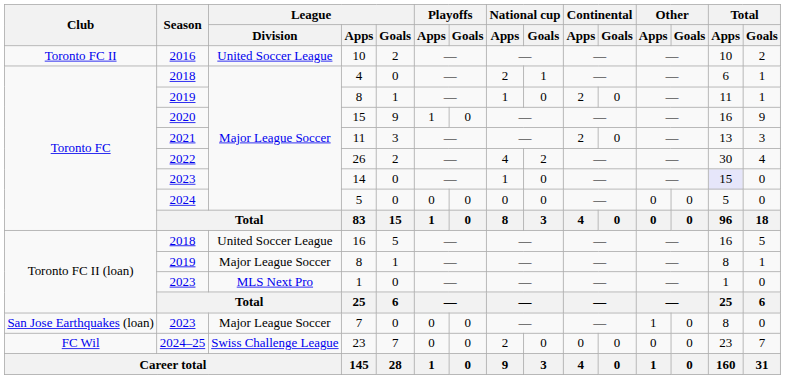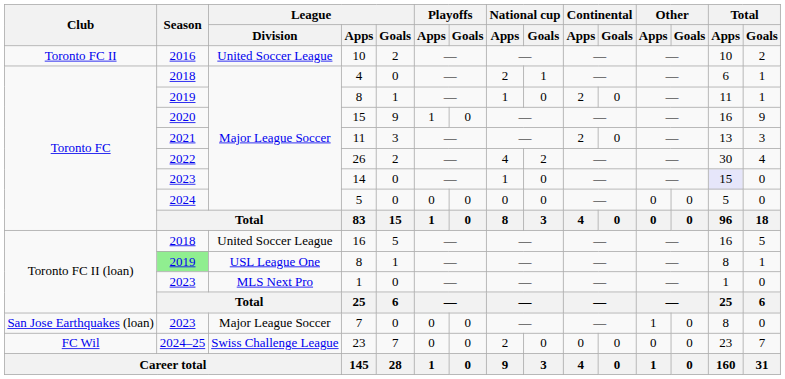 <table class="wikitable" style="text-align: center;">
 <tr>
 <th rowspan="2">Club</th>
 <th rowspan="2">Season</th>
 <th colspan="3">League</th>
 <th colspan="2">Playoffs</th>
 <th colspan="2">National cup</th>
 <th colspan="2">Continental</th>
 <th colspan="2">Other</th>
 <th colspan="2">Total</th>
 </tr>
 <tr>
 <th>Division</th>
 <th>Apps</th>
 <th>Goals</th>
 <th>Apps</th>
 <th>Goals</th>
 <th>Apps</th>
 <th>Goals</th>
 <th>Apps</th>
 <th>Goals</th>
 <th>Apps</th>
 <th>Goals</th>
 <th>Apps</th>
 <th>Goals</th>
 </tr>
 <tr>
 <td><a href='#'>Toronto FC II</a></td>
 <td><a href='#'>2016</a></td>
 <td><a href='#'>United Soccer League</a></td>
 <td>10</td>
 <td>2</td>
 <td colspan="2">—</td>
 <td colspan="2">—</td>
 <td colspan="2">—</td>
 <td colspan="2">—</td>
 <td>10</td>
 <td>2</td>
 </tr>
 <tr>
 <td rowspan="8"><a href='#'>Toronto FC</a></td>
 <td><a href='#'>2018</a></td>
 <td rowspan="7"><a href='#'>Major League Soccer</a></td>
 <td>4</td>
 <td>0</td>
 <td colspan="2">—</td>
 <td>2</td>
 <td>1</td>
 <td colspan="2">—</td>
 <td colspan="2">—</td>
 <td>6</td>
 <td>1</td>
 </tr>
 <tr>
 <td><a href='#'>2019</a></td>
 <td>8</td>
 <td>1</td>
 <td colspan="2">—</td>
 <td>1</td>
 <td>0</td>
 <td>2</td>
 <td>0</td>
 <td colspan="2">—</td>
 <td>11</td>
 <td>1</td>
 </tr>
 <tr>
 <td><a href='#'>2020</a></td>
 <td>15</td>
 <td>9</td>
 <td>1</td>
 <td>0</td>
 <td colspan="2">—</td>
 <td colspan="2">—</td>
 <td colspan="2">—</td>
 <td>16</td>
 <td>9</td>
 </tr>
 <tr>
 <td><a href='#'>2021</a></td>
 <td>11</td>
 <td>3</td>
 <td colspan="2">—</td>
 <td colspan="2">—</td>
 <td>2</td>
 <td>0</td>
 <td colspan="2">—</td>
 <td>13</td>
 <td>3</td>
 </tr>
 <tr>
 <td><a href='#'>2022</a></td>
 <td>26</td>
 <td>2</td>
 <td colspan="2">—</td>
 <td>4</td>
 <td>2</td>
 <td colspan="2">—</td>
 <td colspan="2">—</td>
 <td>30</td>
 <td>4</td>
 </tr>
 <tr>
 <td><a href='#'>2023</a></td>
 <td>14</td>
 <td>0</td>
 <td colspan="2">—</td>
 <td>1</td>
 <td>0</td>
 <td colspan="2">—</td>
 <td colspan="2">—</td>
 <td style="background: lavender;">15</td>
 <td>0</td>
 </tr>
 <tr>
 <td><a href='#'>2024</a></td>
 <td>5</td>
 <td>0</td>
 <td>0</td>
 <td>0</td>
 <td>0</td>
 <td>0</td>
 <td colspan="2">—</td>
 <td>0</td>
 <td>0</td>
 <td>5</td>
 <td>0</td>
 </tr>
 <tr>
 <th colspan="2">Total</th>
 <th>83</th>
 <th>15</th>
 <th>1</th>
 <th>0</th>
 <th>8</th>
 <th>3</th>
 <th>4</th>
 <th>0</th>
 <th>0</th>
 <th>0</th>
 <th>96</th>
 <th>18</th>
 </tr>
 <tr>
 <td rowspan="4">Toronto FC II (loan)</td>
 <td><a href='#'>2018</a></td>
 <td>United Soccer League</td>
 <td>16</td>
 <td>5</td>
 <td colspan="2">—</td>
 <td colspan="2">—</td>
 <td colspan="2">—</td>
 <td colspan="2">—</td>
 <td>16</td>
 <td>5</td>
 </tr>
 <tr>
-<td><a href='#'>2019</a></td>
-<td>Major League Soccer</td>
+<td style="background: lightgreen;"><a href='#'>2019</a></td>
+<td><a href='#'>USL League One</a></td>
 <td>8</td>
 <td>1</td>
 <td colspan="2">—</td>
 <td colspan="2">—</td>
 <td colspan="2">—</td>
 <td colspan="2">—</td>
 <td>8</td>
 <td>1</td>
 </tr>
 <tr>
 <td><a href='#'>2023</a></td>
 <td><a href='#'>MLS Next Pro</a></td>
 <td>1</td>
 <td>0</td>
 <td colspan="2">—</td>
 <td colspan="2">—</td>
 <td colspan="2">—</td>
 <td colspan="2">—</td>
 <td>1</td>
 <td>0</td>
 </tr>
 <tr>
 <th colspan=2>Total</th>
 <th>25</th>
 <th>6</th>
 <th colspan="2">—</th>
 <th colspan="2">—</th>
 <th colspan="2">—</th>
 <th colspan="2">—</th>
 <th>25</th>
 <th>6</th>
 </tr>
 <tr>
 <td><a href='#'>San Jose Earthquakes</a> (loan)</td>
 <td><a href='#'>2023</a></td>
 <td>Major League Soccer</td>
 <td>7</td>
 <td>0</td>
 <td>0</td>
 <td>0</td>
 <td colspan="2">—</td>
 <td colspan="2">—</td>
 <td>1</td>
 <td>0</td>
 <td>8</td>
 <td>0</td>
 </tr>
 <tr>
 <td><a href='#'>FC Wil</a></td>
 <td><a href='#'>2024–25</a></td>
 <td><a href='#'>Swiss Challenge League</a></td>
 <td>23</td>
 <td>7</td>
 <td>0</td>
 <td>0</td>
 <td>2</td>
 <td>0</td>
 <td>0</td>
 <td>0</td>
 <td>0</td>
 <td>0</td>
 <td>23</td>
 <td>7</td>
 </tr>
 <tr>
 <th colspan="3">Career total</th>
 <th>145</th>
 <th>28</th>
 <th>1</th>
 <th>0</th>
 <th>9</th>
 <th>3</th>
 <th>4</th>
 <th>0</th>
 <th>1</th>
 <th>0</th>
 <th>160</th>
 <th>31</th>
 </tr>
 </table>
